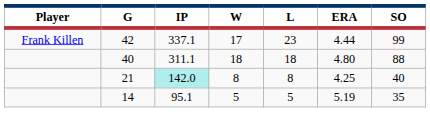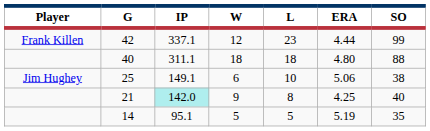 <table class="wikitable sortable">
 <tr>
 <th style="background:#FFFFFF; border-top:#023465 5px solid; border-bottom:#ba313c 5px solid;" width="16%">Player</th>
 <th style="background:#FFFFFF; border-top:#023465 5px solid; border-bottom:#ba313c 5px solid;" width="9%">G</th>
 <th style="background:#FFFFFF; border-top:#023465 5px solid; border-bottom:#ba313c 5px solid;" width="9%">IP</th>
 <th style="background:#FFFFFF; border-top:#023465 5px solid; border-bottom:#ba313c 5px solid;" width="9%">W</th>
 <th style="background:#FFFFFF; border-top:#023465 5px solid; border-bottom:#ba313c 5px solid;" width="9%">L</th>
 <th style="background:#FFFFFF; border-top:#023465 5px solid; border-bottom:#ba313c 5px solid;" width="9%">ERA</th>
 <th style="background:#FFFFFF; border-top:#023465 5px solid; border-bottom:#ba313c 5px solid;" width="9%">SO</th>
 </tr>
 <tr align="center">
 <td><a href='#'>Frank Killen</a></td>
 <td>42</td>
 <td>337.1</td>
-<td>17</td>
+<td>12</td>
 <td>23</td>
 <td>4.44</td>
 <td>99</td>
 </tr>
 <tr align=center>
 <td></td>
 <td>40</td>
 <td>311.1</td>
 <td>18</td>
 <td>18</td>
 <td>4.80</td>
 <td>88</td>
 </tr>
+<tr align="center">
+<td><a href='#'>Jim Hughey</a></td>
+<td>25</td>
+<td>149.1</td>
+<td>6</td>
+<td>10</td>
+<td>5.06</td>
+<td>38</td>
+</tr>
 <tr align=center>
 <td></td>
 <td>21</td>
 <td style="background: paleturquoise;">142.0</td>
-<td>8</td>
+<td>9</td>
 <td>8</td>
 <td>4.25</td>
 <td>40</td>
 </tr>
 <tr align="center">
 <td></td>
 <td>14</td>
 <td>95.1</td>
 <td>5</td>
 <td>5</td>
 <td>5.19</td>
 <td>35</td>
 </tr>
 </table>
